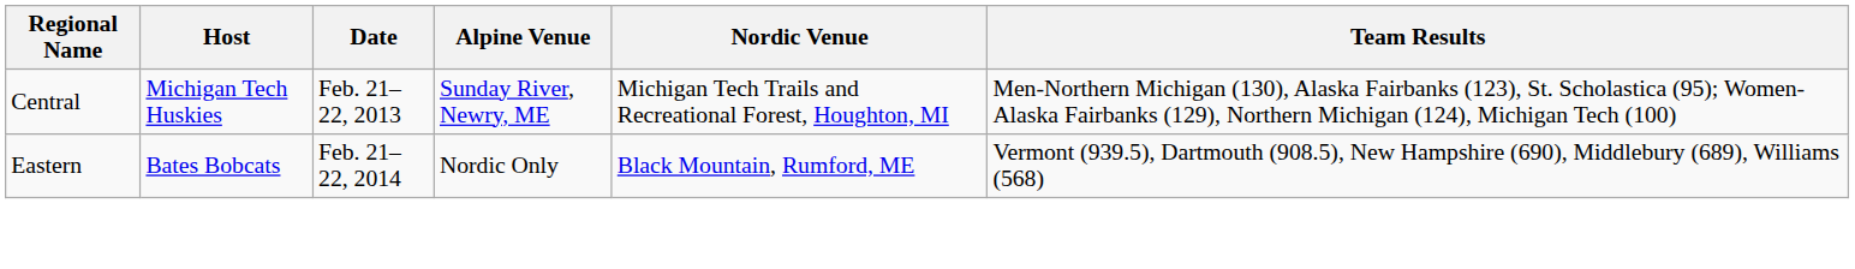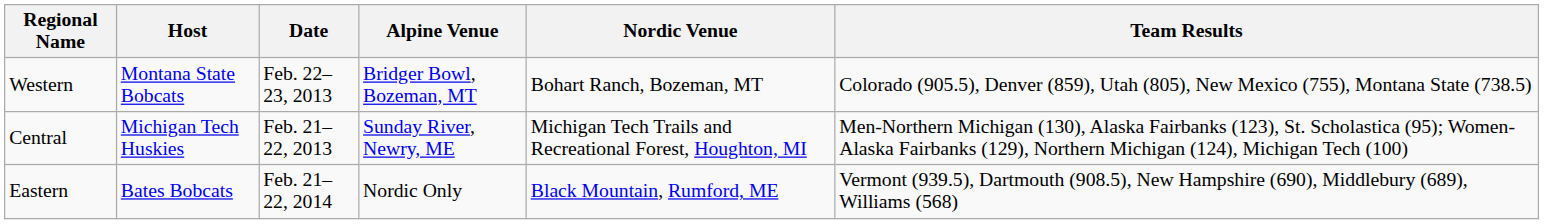 <table class="wikitable">
 <tr>
 <th>Regional Name</th>
 <th>Host</th>
 <th>Date</th>
 <th>Alpine Venue</th>
 <th>Nordic Venue</th>
 <th>Team Results</th>
+</tr>
+<tr>
+<td>Western</td>
+<td><a href='#'>Montana State Bobcats</a></td>
+<td>Feb. 22–23, 2013</td>
+<td><a href='#'>Bridger Bowl</a>, <a href='#'>Bozeman, MT</a></td>
+<td>Bohart Ranch, Bozeman, MT</td>
+<td>Colorado (905.5), Denver (859), Utah (805), New Mexico (755), Montana State (738.5)</td>
 </tr>
 <tr>
 <td>Central</td>
 <td><a href='#'>Michigan Tech Huskies</a></td>
 <td>Feb. 21–22, 2013</td>
 <td><a href='#'>Sunday River</a>, <a href='#'>Newry, ME</a></td>
 <td>Michigan Tech Trails and Recreational Forest, <a href='#'>Houghton, MI</a></td>
 <td>Men-Northern Michigan (130), Alaska Fairbanks (123), St. Scholastica (95); Women-Alaska Fairbanks (129), Northern Michigan (124), Michigan Tech (100)</td>
 </tr>
 <tr>
 <td>Eastern</td>
 <td><a href='#'>Bates Bobcats</a></td>
 <td>Feb. 21–22, 2014</td>
 <td>Nordic Only</td>
 <td><a href='#'>Black Mountain</a>, <a href='#'>Rumford, ME</a></td>
 <td>Vermont (939.5), Dartmouth (908.5), New Hampshire (690), Middlebury (689), Williams (568)</td>
 </tr>
 </table>
